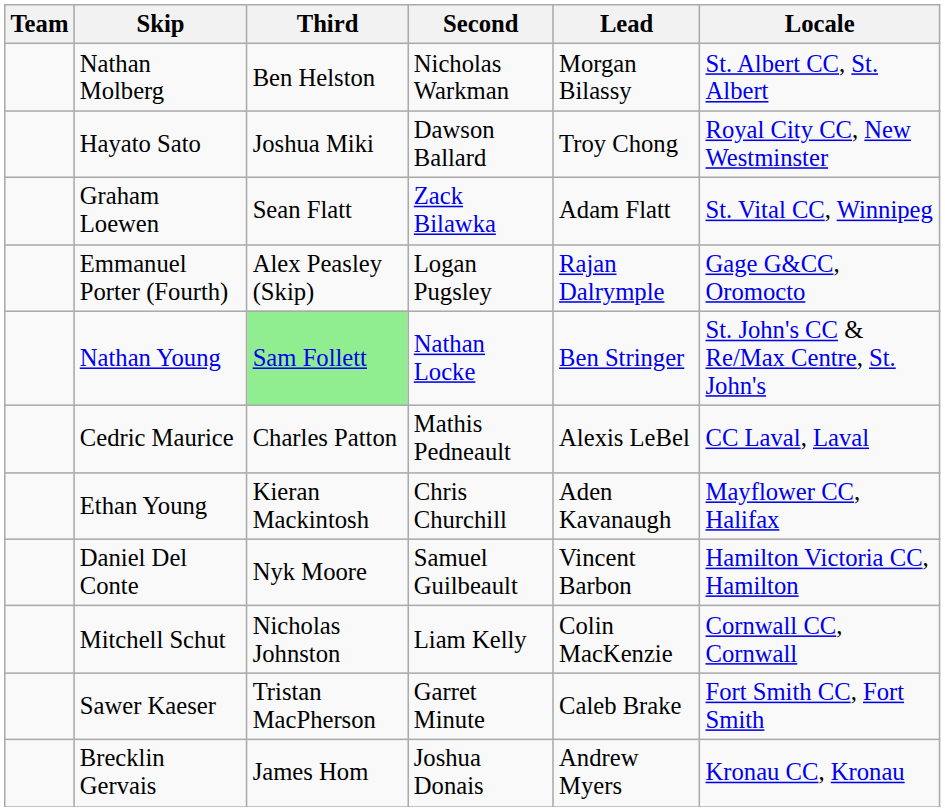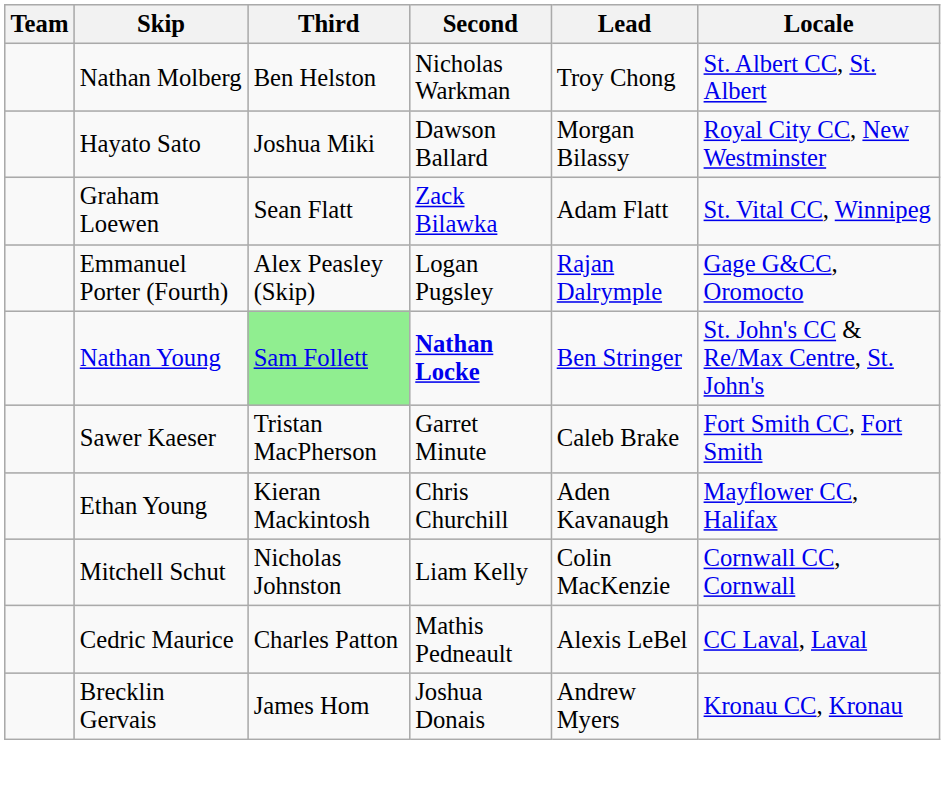 <table class="wikitable">
 <tr>
 <th>Team</th>
 <th>Skip</th>
 <th>Third</th>
 <th>Second</th>
 <th>Lead</th>
 <th>Locale</th>
 </tr>
 <tr>
 <td></td>
 <td>Nathan Molberg</td>
 <td>Ben Helston</td>
 <td>Nicholas Warkman</td>
-<td>Morgan Bilassy</td>
+<td>Troy Chong</td>
 <td><a href='#'>St. Albert CC</a>, <a href='#'>St. Albert</a></td>
 </tr>
 <tr>
 <td></td>
 <td>Hayato Sato</td>
 <td>Joshua Miki</td>
 <td>Dawson Ballard</td>
-<td>Troy Chong</td>
+<td>Morgan Bilassy</td>
 <td><a href='#'>Royal City CC</a>, <a href='#'>New Westminster</a></td>
 </tr>
 <tr>
 <td></td>
 <td>Graham Loewen</td>
 <td>Sean Flatt</td>
 <td><a href='#'>Zack Bilawka</a></td>
 <td>Adam Flatt</td>
 <td><a href='#'>St. Vital CC</a>, <a href='#'>Winnipeg</a></td>
 </tr>
 <tr>
 <td></td>
 <td>Emmanuel Porter (Fourth)</td>
 <td>Alex Peasley (Skip)</td>
 <td>Logan Pugsley</td>
 <td><a href='#'>Rajan Dalrymple</a></td>
 <td><a href='#'>Gage G&CC</a>, <a href='#'>Oromocto</a></td>
 </tr>
 <tr>
 <td></td>
 <td><a href='#'>Nathan Young</a></td>
 <td style="background: lightgreen;"><a href='#'>Sam Follett</a></td>
-<td><a href='#'>Nathan Locke</a></td>
+<td><strong><a href='#'>Nathan Locke</a></strong></td>
 <td><a href='#'>Ben Stringer</a></td>
 <td><a href='#'>St. John's CC</a> & <a href='#'>Re/Max Centre</a>, <a href='#'>St. John's</a></td>
+</tr>
+<tr>
+<td></td>
+<td>Sawer Kaeser</td>
+<td>Tristan MacPherson</td>
+<td>Garret Minute</td>
+<td>Caleb Brake</td>
+<td><a href='#'>Fort Smith CC</a>, <a href='#'>Fort Smith</a></td>
+</tr>
+<tr>
+<td></td>
+<td>Ethan Young</td>
+<td>Kieran Mackintosh</td>
+<td>Chris Churchill</td>
+<td>Aden Kavanaugh</td>
+<td><a href='#'>Mayflower CC</a>, <a href='#'>Halifax</a></td>
+</tr>
+<tr>
+<td></td>
+<td>Mitchell Schut</td>
+<td>Nicholas Johnston</td>
+<td>Liam Kelly</td>
+<td>Colin MacKenzie</td>
+<td><a href='#'>Cornwall CC</a>, <a href='#'>Cornwall</a></td>
 </tr>
 <tr>
 <td></td>
 <td>Cedric Maurice</td>
 <td>Charles Patton</td>
 <td>Mathis Pedneault</td>
 <td>Alexis LeBel</td>
 <td><a href='#'>CC Laval</a>, <a href='#'>Laval</a></td>
 </tr>
 <tr>
 <td></td>
-<td>Ethan Young</td>
-<td>Kieran Mackintosh</td>
-<td>Chris Churchill</td>
-<td>Aden Kavanaugh</td>
-<td><a href='#'>Mayflower CC</a>, <a href='#'>Halifax</a></td>
-</tr>
-<tr>
-<td></td>
-<td>Daniel Del Conte</td>
-<td>Nyk Moore</td>
-<td>Samuel Guilbeault</td>
-<td>Vincent Barbon</td>
-<td><a href='#'>Hamilton Victoria CC</a>, <a href='#'>Hamilton</a></td>
-</tr>
-<tr>
-<td></td>
-<td>Mitchell Schut</td>
-<td>Nicholas Johnston</td>
-<td>Liam Kelly</td>
-<td>Colin MacKenzie</td>
-<td><a href='#'>Cornwall CC</a>, <a href='#'>Cornwall</a></td>
-</tr>
-<tr>
-<td></td>
-<td>Sawer Kaeser</td>
-<td>Tristan MacPherson</td>
-<td>Garret Minute</td>
-<td>Caleb Brake</td>
-<td><a href='#'>Fort Smith CC</a>, <a href='#'>Fort Smith</a></td>
-</tr>
-<tr>
-<td></td>
 <td>Brecklin Gervais</td>
 <td>James Hom</td>
 <td>Joshua Donais</td>
 <td>Andrew Myers</td>
 <td><a href='#'>Kronau CC</a>, <a href='#'>Kronau</a></td>
 </tr>
 </table>
